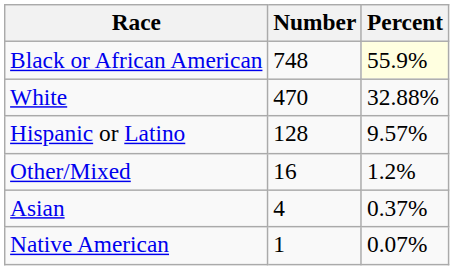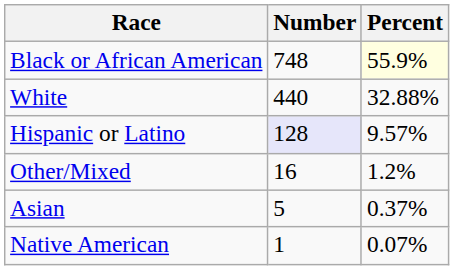 <table class="wikitable">
 <tr>
 <th>Race</th>
 <th>Number</th>
 <th>Percent</th>
 </tr>
 <tr>
 <td><a href='#'>Black or African American</a></td>
 <td>748</td>
 <td style="background: lightyellow;">55.9%</td>
 </tr>
 <tr>
 <td><a href='#'>White</a></td>
-<td>470</td>
+<td>440</td>
 <td>32.88%</td>
 </tr>
 <tr>
 <td><a href='#'>Hispanic</a> or <a href='#'>Latino</a></td>
-<td>128</td>
+<td style="background: lavender;">128</td>
 <td>9.57%</td>
 </tr>
 <tr>
 <td><a href='#'>Other/Mixed</a></td>
 <td>16</td>
 <td>1.2%</td>
 </tr>
 <tr>
 <td><a href='#'>Asian</a></td>
-<td>4</td>
+<td>5</td>
 <td>0.37%</td>
 </tr>
 <tr>
 <td><a href='#'>Native American</a></td>
 <td>1</td>
 <td>0.07%</td>
 </tr>
 </table>
